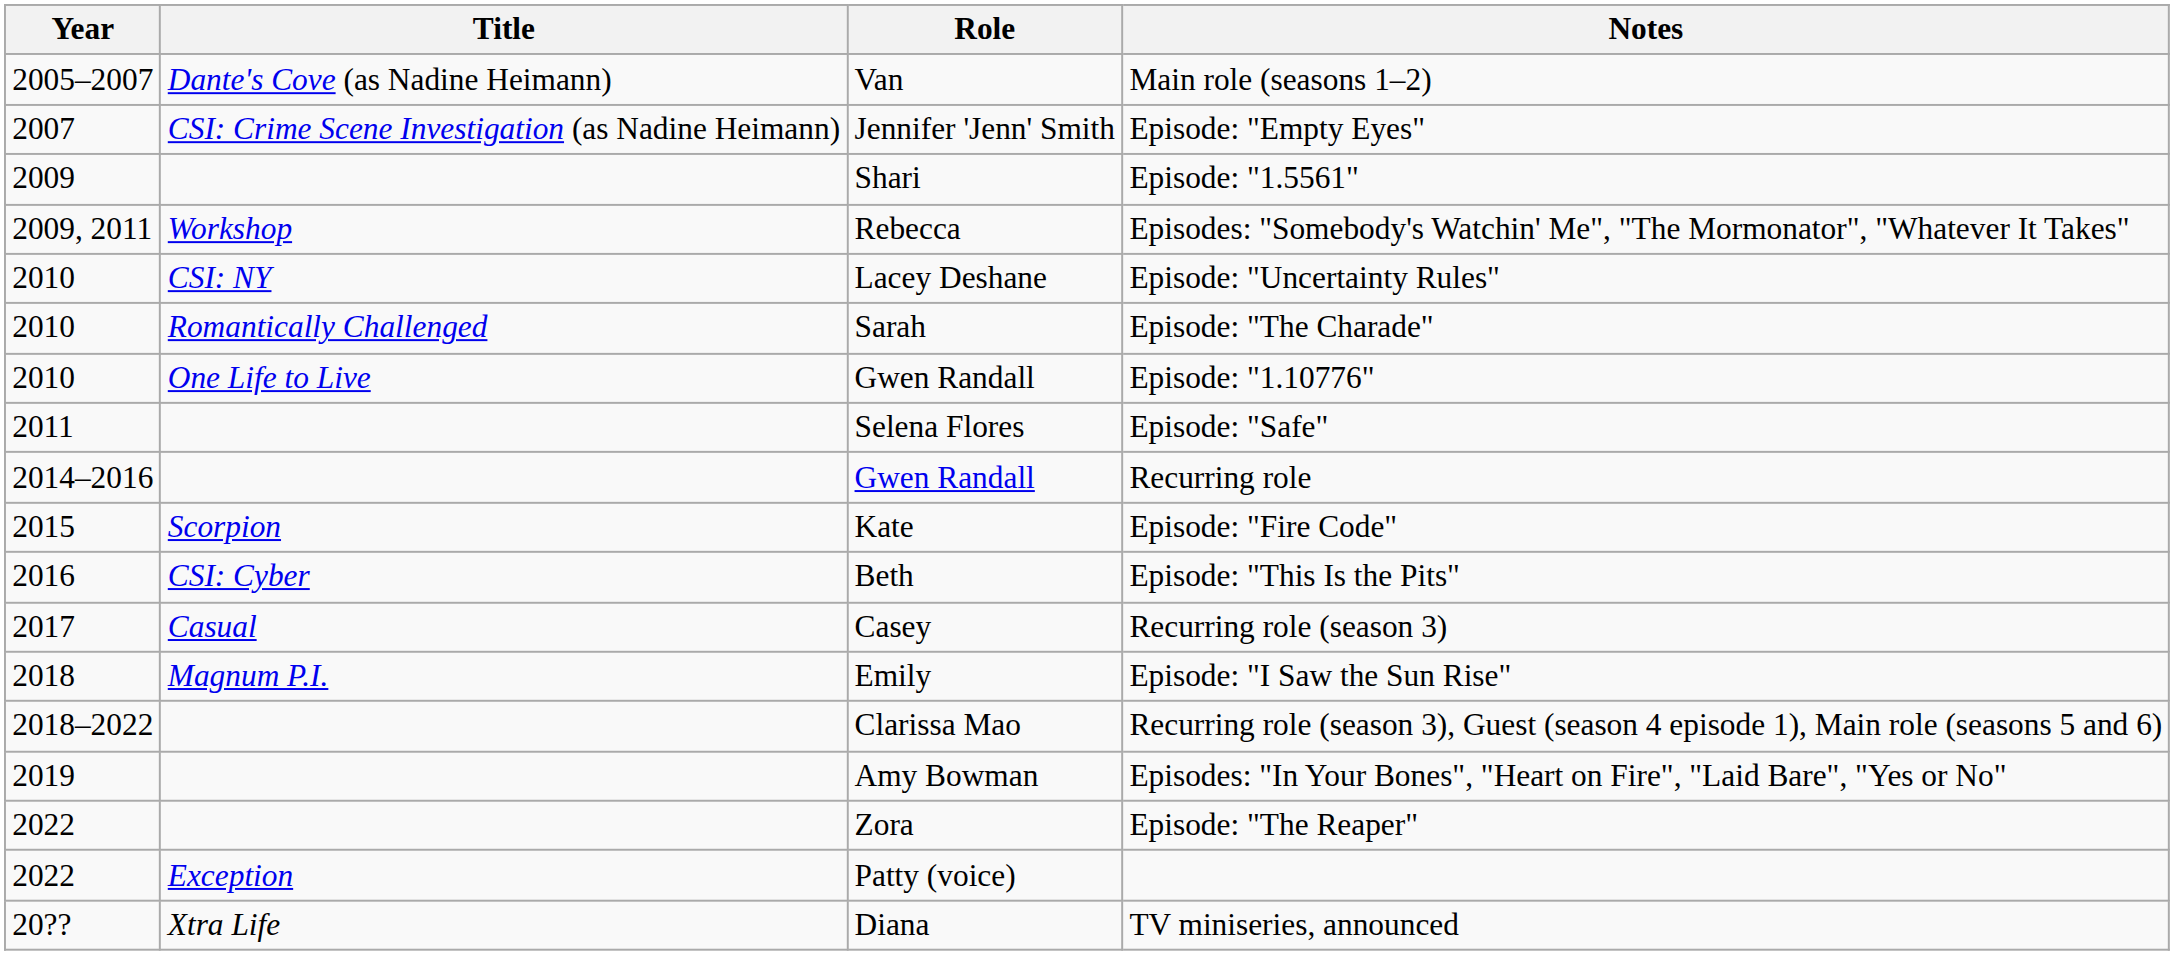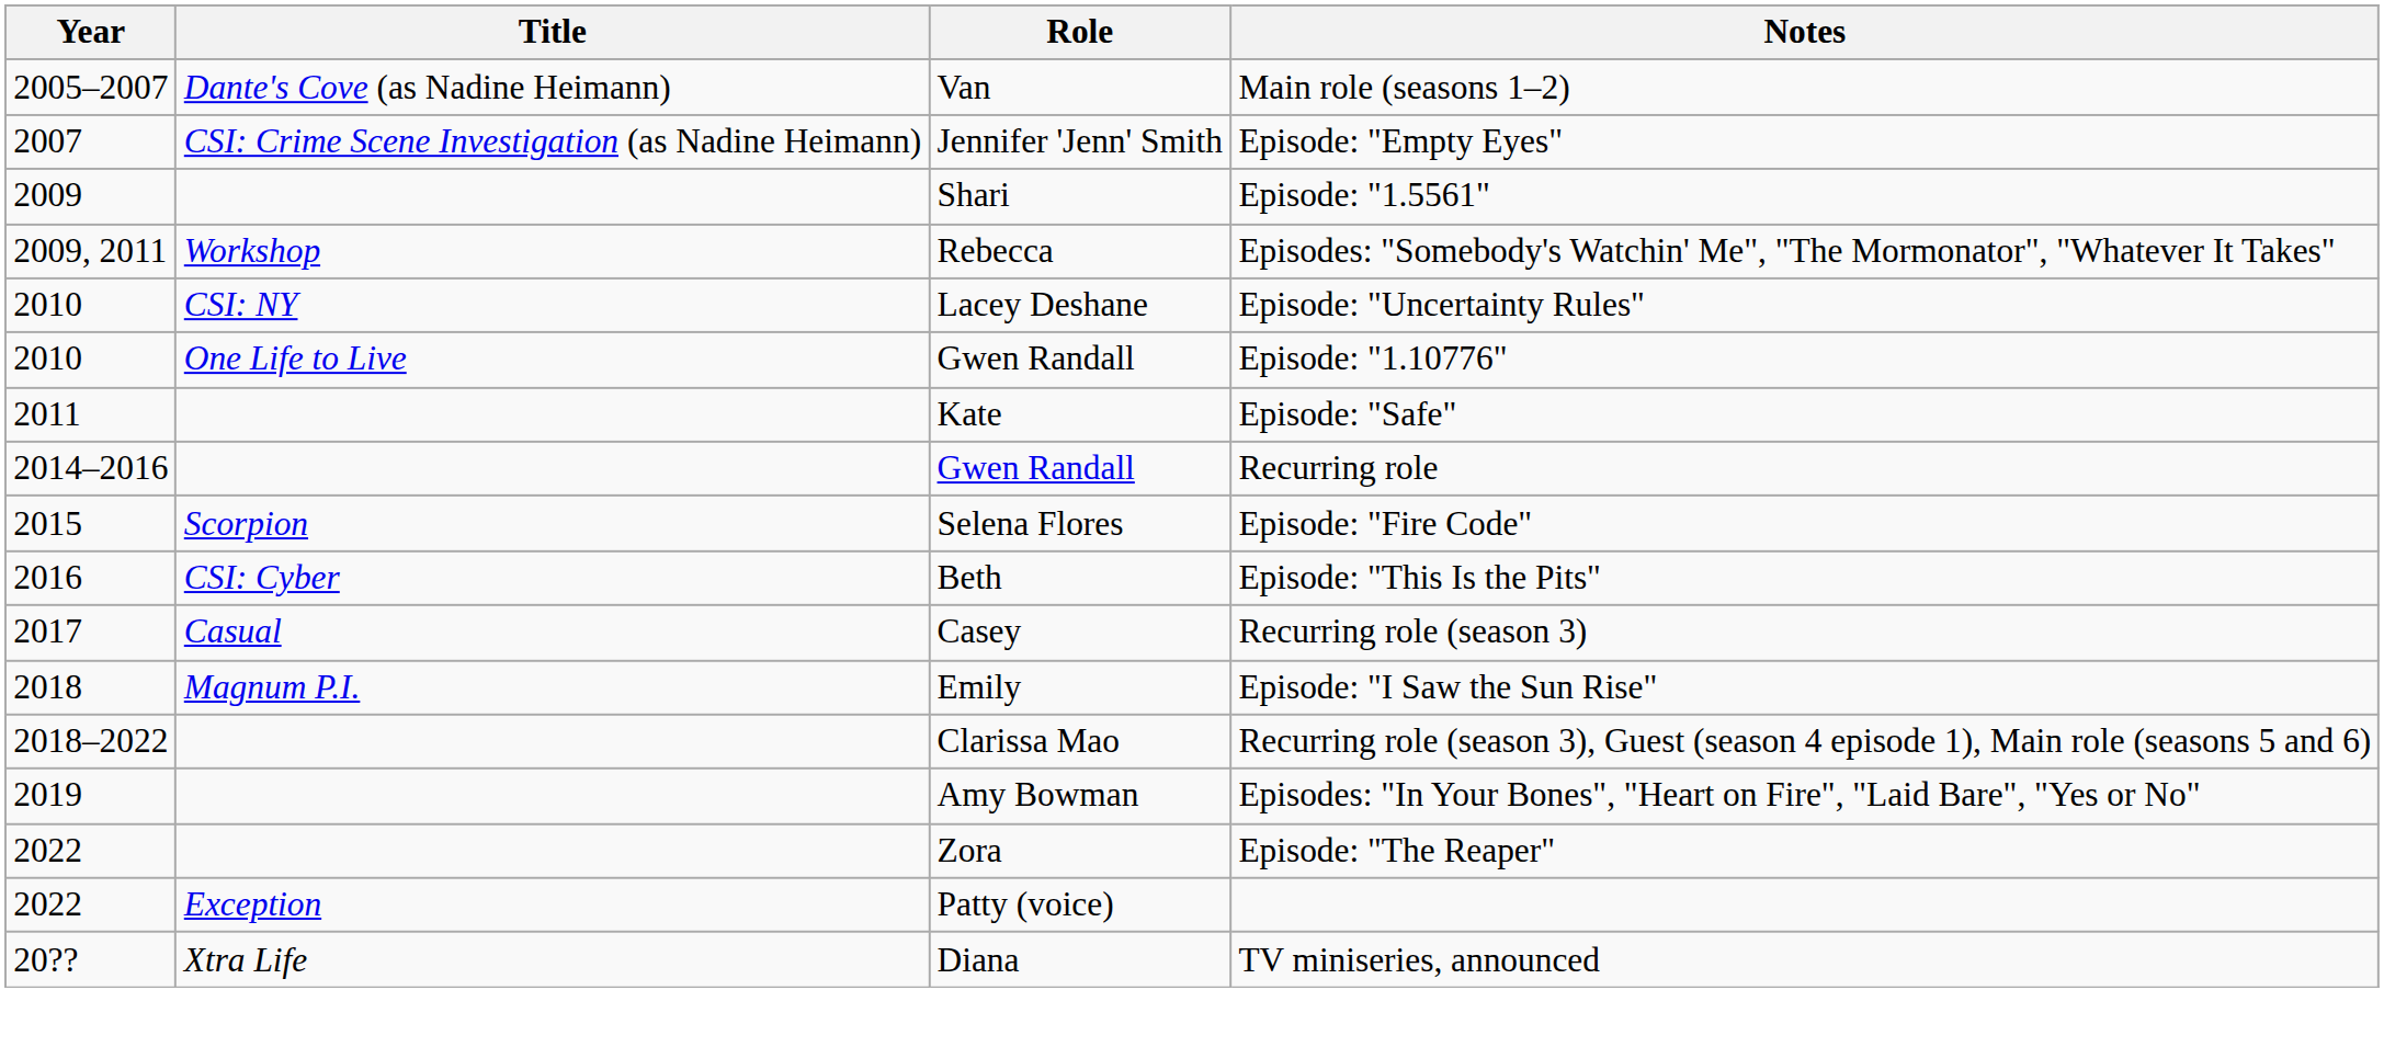 <table class="wikitable sortable">
 <tr>
 <th>Year</th>
 <th>Title</th>
 <th>Role</th>
 <th class="unsortable">Notes</th>
 </tr>
 <tr>
 <td>2005–2007</td>
 <td><em><a href='#'>Dante's Cove</a></em> (as Nadine Heimann)</td>
 <td>Van</td>
 <td>Main role (seasons 1–2)</td>
 </tr>
 <tr>
 <td>2007</td>
 <td><em><a href='#'>CSI: Crime Scene Investigation</a></em> (as Nadine Heimann)</td>
 <td>Jennifer 'Jenn' Smith</td>
 <td>Episode: "Empty Eyes"</td>
 </tr>
 <tr>
 <td>2009</td>
 <td><em></em></td>
 <td>Shari</td>
 <td>Episode: "1.5561"</td>
 </tr>
 <tr>
 <td>2009, 2011</td>
 <td><em><a href='#'>Workshop</a></em></td>
 <td>Rebecca</td>
 <td>Episodes: "Somebody's Watchin' Me", "The Mormonator", "Whatever It Takes"</td>
 </tr>
 <tr>
 <td>2010</td>
 <td><em><a href='#'>CSI: NY</a></em></td>
 <td>Lacey Deshane</td>
 <td>Episode: "Uncertainty Rules"</td>
 </tr>
 <tr>
 <td>2010</td>
-<td><em><a href='#'>Romantically Challenged</a></em></td>
-<td>Sarah</td>
-<td>Episode: "The Charade"</td>
-</tr>
-<tr>
-<td>2010</td>
 <td><em><a href='#'>One Life to Live</a></em></td>
 <td>Gwen Randall</td>
 <td>Episode: "1.10776"</td>
 </tr>
 <tr>
 <td>2011</td>
 <td><em></em></td>
-<td>Selena Flores</td>
+<td>Kate</td>
 <td>Episode: "Safe"</td>
 </tr>
 <tr>
 <td>2014–2016</td>
 <td><em></em></td>
 <td><a href='#'>Gwen Randall</a></td>
 <td>Recurring role</td>
 </tr>
 <tr>
 <td>2015</td>
 <td><em><a href='#'>Scorpion</a></em></td>
-<td>Kate</td>
+<td>Selena Flores</td>
 <td>Episode: "Fire Code"</td>
 </tr>
 <tr>
 <td>2016</td>
 <td><em><a href='#'>CSI: Cyber</a></em></td>
 <td>Beth</td>
 <td>Episode: "This Is the Pits"</td>
 </tr>
 <tr>
 <td>2017</td>
 <td><em><a href='#'>Casual</a></em></td>
 <td>Casey</td>
 <td>Recurring role (season 3)</td>
 </tr>
 <tr>
 <td>2018</td>
 <td><em><a href='#'>Magnum P.I.</a></em></td>
 <td>Emily</td>
 <td>Episode: "I Saw the Sun Rise"</td>
 </tr>
 <tr>
 <td>2018–2022</td>
 <td><em></em></td>
 <td>Clarissa Mao</td>
 <td>Recurring role (season 3), Guest (season 4 episode 1), Main role (seasons 5 and 6)</td>
 </tr>
 <tr>
 <td>2019</td>
 <td><em></em></td>
 <td>Amy Bowman</td>
 <td>Episodes: "In Your Bones", "Heart on Fire", "Laid Bare", "Yes or No"</td>
 </tr>
 <tr>
 <td>2022</td>
 <td><em></em></td>
 <td>Zora</td>
 <td>Episode: "The Reaper"</td>
 </tr>
 <tr>
 <td>2022</td>
 <td><em><a href='#'>Exception</a></em></td>
 <td>Patty (voice)</td>
 <td></td>
 </tr>
 <tr>
 <td>20??</td>
 <td><em>Xtra Life</em></td>
 <td>Diana</td>
 <td>TV miniseries, announced</td>
 </tr>
 </table>
